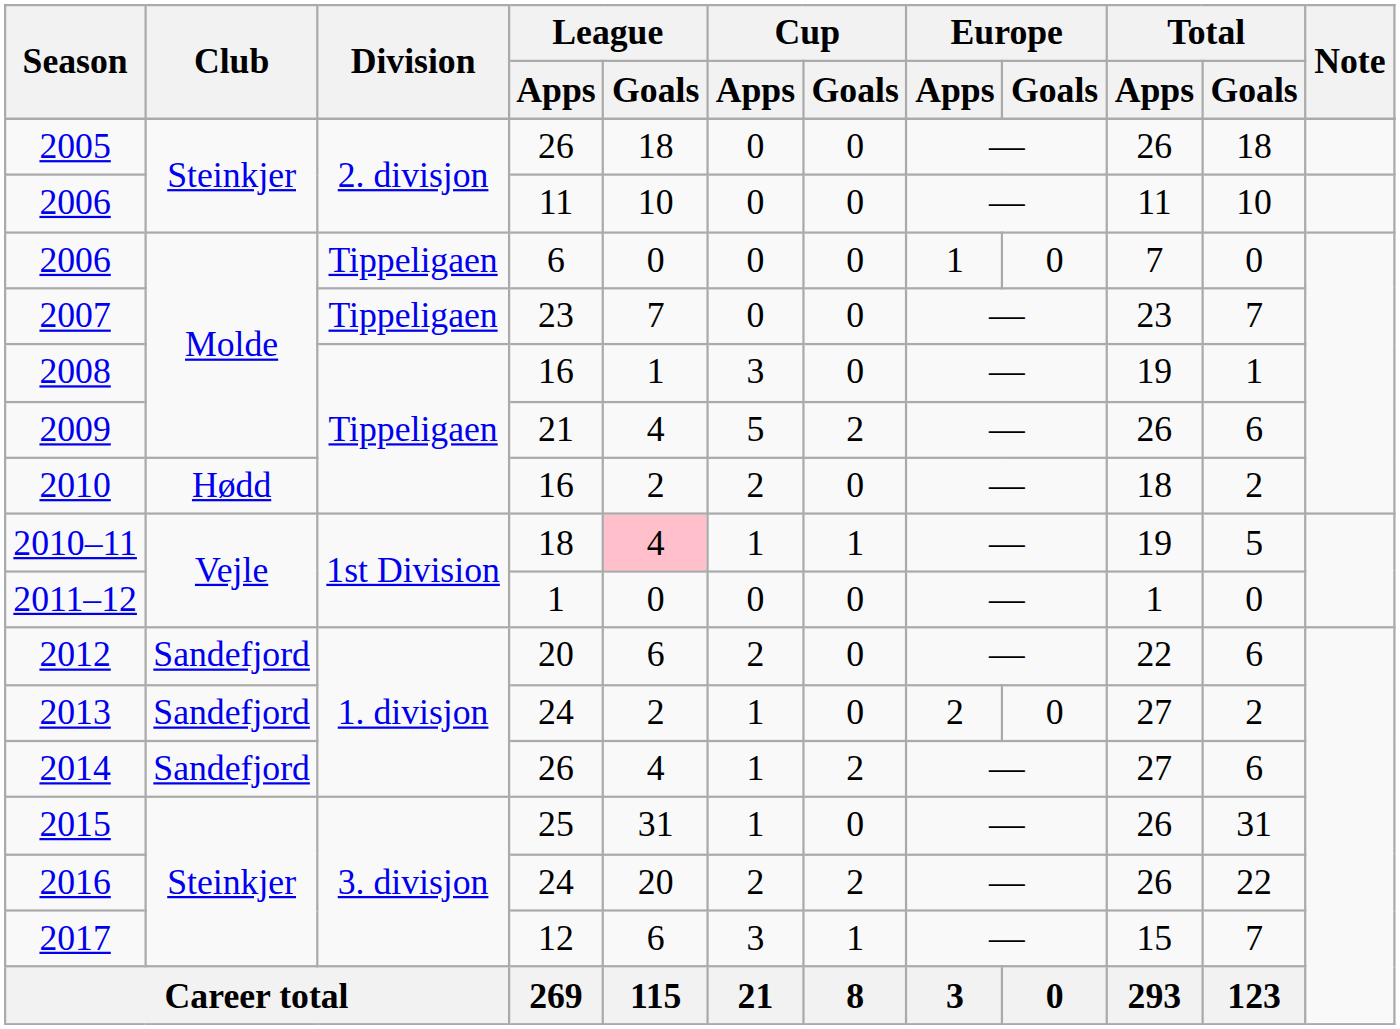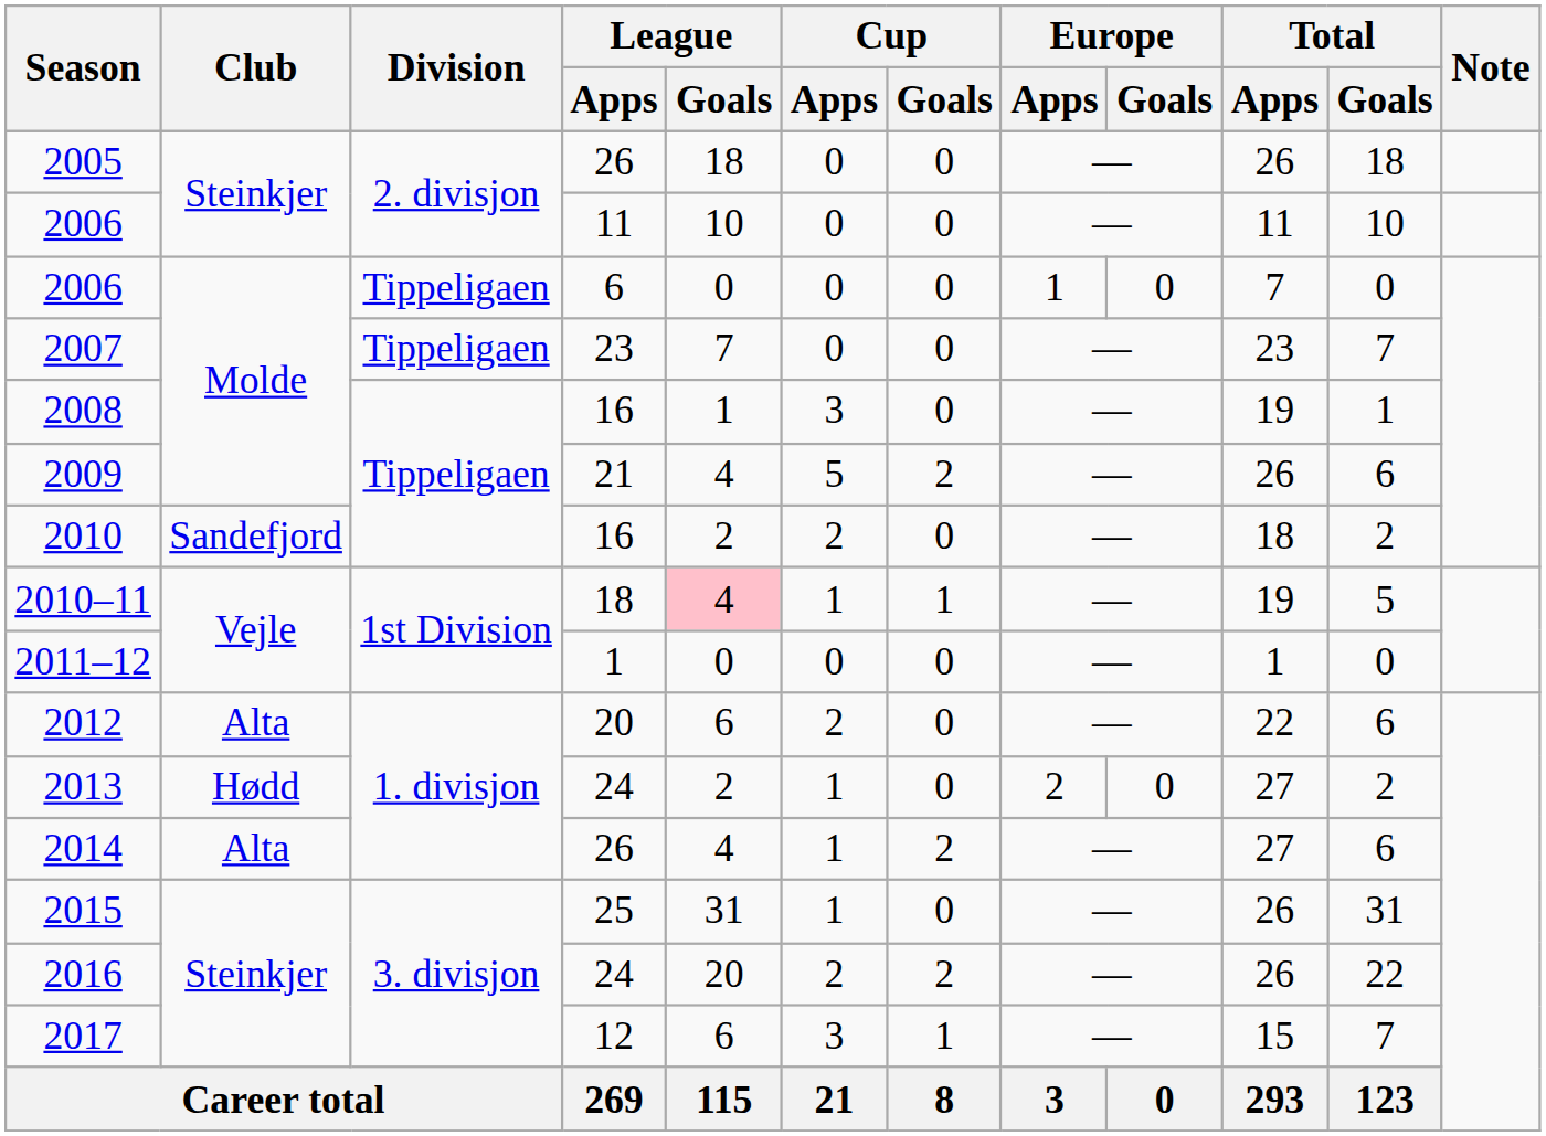 <table class="wikitable" style="text-align: center;">
 <tr>
 <th rowspan="2">Season</th>
 <th rowspan="2">Club</th>
 <th rowspan="2">Division</th>
 <th colspan="2">League</th>
 <th colspan="2">Cup</th>
 <th colspan="2">Europe</th>
 <th colspan="2">Total</th>
 <th rowspan="2">Note</th>
 </tr>
 <tr>
 <th>Apps</th>
 <th>Goals</th>
 <th>Apps</th>
 <th>Goals</th>
 <th>Apps</th>
 <th>Goals</th>
 <th>Apps</th>
 <th>Goals</th>
 </tr>
 <tr>
 </tr>
 <tr>
 <td><a href='#'>2005</a></td>
 <td rowspan="2" valign="center"><a href='#'>Steinkjer</a></td>
 <td rowspan="2" valign="center"><a href='#'>2. divisjon</a></td>
 <td>26</td>
 <td>18</td>
 <td>0</td>
 <td>0</td>
 <td colspan="2">—</td>
 <td>26</td>
 <td>18</td>
 <td></td>
 </tr>
 <tr>
 <td><a href='#'>2006</a></td>
 <td>11</td>
 <td>10</td>
 <td>0</td>
 <td>0</td>
 <td colspan="2">—</td>
 <td>11</td>
 <td>10</td>
 <td></td>
 </tr>
 <tr>
 <td><a href='#'>2006</a></td>
 <td rowspan="4" valign="center"><a href='#'>Molde</a></td>
 <td><a href='#'>Tippeligaen</a></td>
 <td>6</td>
 <td>0</td>
 <td>0</td>
 <td>0</td>
 <td>1</td>
 <td>0</td>
 <td>7</td>
 <td>0</td>
 <td rowspan="5"></td>
 </tr>
 <tr>
 <td><a href='#'>2007</a></td>
 <td><a href='#'>Tippeligaen</a></td>
 <td>23</td>
 <td>7</td>
 <td>0</td>
 <td>0</td>
 <td colspan="2">—</td>
 <td>23</td>
 <td>7</td>
 </tr>
 <tr>
 <td><a href='#'>2008</a></td>
 <td rowspan="3" valign="center"><a href='#'>Tippeligaen</a></td>
 <td>16</td>
 <td>1</td>
 <td>3</td>
 <td>0</td>
 <td colspan="2">—</td>
 <td>19</td>
 <td>1</td>
 </tr>
 <tr>
 <td><a href='#'>2009</a></td>
 <td>21</td>
 <td>4</td>
 <td>5</td>
 <td>2</td>
 <td colspan="2">—</td>
 <td>26</td>
 <td>6</td>
 </tr>
 <tr>
 <td><a href='#'>2010</a></td>
-<td rowspan="1" valign="center"><a href='#'>Hødd</a></td>
+<td rowspan="1" valign="center"><a href='#'>Sandefjord</a></td>
 <td>16</td>
 <td>2</td>
 <td>2</td>
 <td>0</td>
 <td colspan="2">—</td>
 <td>18</td>
 <td>2</td>
 </tr>
 <tr>
 <td><a href='#'>2010–11</a></td>
 <td rowspan="2" valign="center"><a href='#'>Vejle</a></td>
 <td rowspan="2" valign="center"><a href='#'>1st Division</a></td>
 <td>18</td>
 <td style="background: pink;">4</td>
 <td>1</td>
 <td>1</td>
 <td colspan="2">—</td>
 <td>19</td>
 <td>5</td>
 <td rowspan="2"></td>
 </tr>
 <tr>
 <td><a href='#'>2011–12</a></td>
 <td>1</td>
 <td>0</td>
 <td>0</td>
 <td>0</td>
 <td colspan="2">—</td>
 <td>1</td>
 <td>0</td>
 </tr>
 <tr>
 <td><a href='#'>2012</a></td>
-<td rowspan="1" valign="center"><a href='#'>Sandefjord</a></td>
+<td rowspan="1" valign="center"><a href='#'>Alta</a></td>
 <td rowspan="3" valign="center"><a href='#'>1. divisjon</a></td>
 <td>20</td>
 <td>6</td>
 <td>2</td>
 <td>0</td>
 <td colspan="2">—</td>
 <td>22</td>
 <td>6</td>
 </tr>
 <tr>
 <td><a href='#'>2013</a></td>
-<td rowspan="1" valign="center"><a href='#'>Sandefjord</a></td>
+<td rowspan="1" valign="center"><a href='#'>Hødd</a></td>
 <td>24</td>
 <td>2</td>
 <td>1</td>
 <td>0</td>
 <td>2</td>
 <td>0</td>
 <td>27</td>
 <td>2</td>
 </tr>
 <tr>
 <td><a href='#'>2014</a></td>
-<td rowspan="1" valign="center"><a href='#'>Sandefjord</a></td>
+<td rowspan="1" valign="center"><a href='#'>Alta</a></td>
 <td>26</td>
 <td>4</td>
 <td>1</td>
 <td>2</td>
 <td colspan="2">—</td>
 <td>27</td>
 <td>6</td>
 </tr>
 <tr>
 <td><a href='#'>2015</a></td>
 <td rowspan="3" valign="center"><a href='#'>Steinkjer</a></td>
 <td rowspan="3" valign="center"><a href='#'>3. divisjon</a></td>
 <td>25</td>
 <td>31</td>
 <td>1</td>
 <td>0</td>
 <td colspan="2">—</td>
 <td>26</td>
 <td>31</td>
 </tr>
 <tr>
 <td><a href='#'>2016</a></td>
 <td>24</td>
 <td>20</td>
 <td>2</td>
 <td>2</td>
 <td colspan="2">—</td>
 <td>26</td>
 <td>22</td>
 </tr>
 <tr>
 <td><a href='#'>2017</a></td>
 <td>12</td>
 <td>6</td>
 <td>3</td>
 <td>1</td>
 <td colspan="2">—</td>
 <td>15</td>
 <td>7</td>
 </tr>
 <tr>
 <th colspan="3">Career total</th>
 <th>269</th>
 <th>115</th>
 <th>21</th>
 <th>8</th>
 <th>3</th>
 <th>0</th>
 <th>293</th>
 <th>123</th>
 </tr>
 </table>
